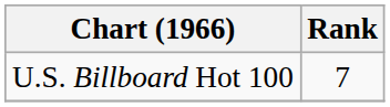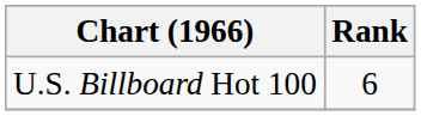 <table class="wikitable">
 <tr>
 <th align="left">Chart (1966)</th>
 <th style="text-align:center;">Rank</th>
 </tr>
 <tr>
 <td>U.S. <em>Billboard</em> Hot 100</td>
-<td style="text-align:center;">7</td>
+<td style="text-align:center;">6</td>
 </tr>
 <tr>
 </tr>
 </table>
